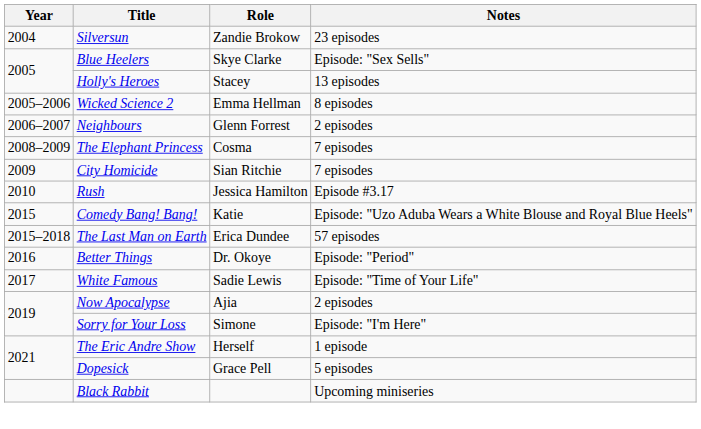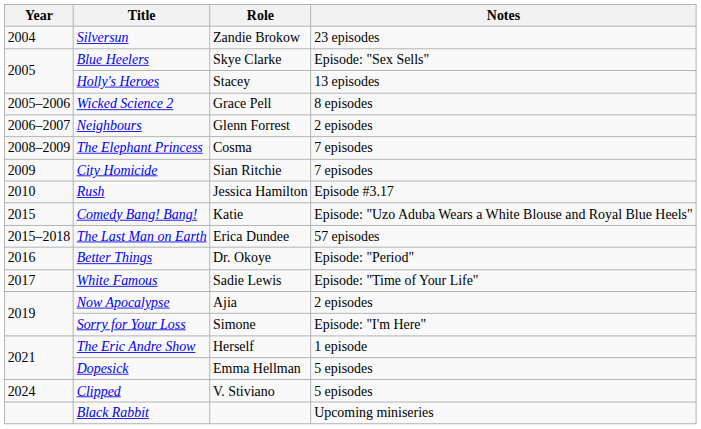 <table class="wikitable sortable">
 <tr>
 <th>Year</th>
 <th>Title</th>
 <th>Role</th>
 <th class="unsortable">Notes</th>
 </tr>
 <tr>
 <td>2004</td>
 <td><em><a href='#'>Silversun</a></em></td>
 <td>Zandie Brokow</td>
 <td>23 episodes</td>
 </tr>
 <tr>
 <td rowspan="2">2005</td>
 <td><em><a href='#'>Blue Heelers</a></em></td>
 <td>Skye Clarke</td>
 <td>Episode: "Sex Sells"</td>
 </tr>
 <tr>
 <td><em><a href='#'>Holly's Heroes</a></em></td>
 <td>Stacey</td>
 <td>13 episodes</td>
 </tr>
 <tr>
 <td>2005–2006</td>
 <td><em><a href='#'>Wicked Science 2</a></em></td>
-<td>Emma Hellman</td>
+<td>Grace Pell</td>
 <td>8 episodes</td>
 </tr>
 <tr>
 <td>2006–2007</td>
 <td><em><a href='#'>Neighbours</a></em></td>
 <td>Glenn Forrest</td>
 <td>2 episodes</td>
 </tr>
 <tr>
 <td>2008–2009</td>
 <td><em><a href='#'>The Elephant Princess</a></em></td>
 <td>Cosma</td>
 <td>7 episodes</td>
 </tr>
 <tr>
 <td>2009</td>
 <td><em><a href='#'>City Homicide</a></em></td>
 <td>Sian Ritchie</td>
 <td>7 episodes</td>
 </tr>
 <tr>
 <td>2010</td>
 <td><em><a href='#'>Rush</a></em></td>
 <td>Jessica Hamilton</td>
 <td>Episode #3.17</td>
 </tr>
 <tr>
 <td>2015</td>
 <td><em><a href='#'>Comedy Bang! Bang!</a></em></td>
 <td>Katie</td>
 <td>Episode: "Uzo Aduba Wears a White Blouse and Royal Blue Heels"</td>
 </tr>
 <tr>
 <td>2015–2018</td>
 <td><em><a href='#'>The Last Man on Earth</a></em></td>
 <td>Erica Dundee</td>
 <td>57 episodes</td>
 </tr>
 <tr>
 <td>2016</td>
 <td><em><a href='#'>Better Things</a></em></td>
 <td>Dr. Okoye</td>
 <td>Episode: "Period"</td>
 </tr>
 <tr>
 <td>2017</td>
 <td><em><a href='#'>White Famous</a></em></td>
 <td>Sadie Lewis</td>
 <td>Episode: "Time of Your Life"</td>
 </tr>
 <tr>
 <td rowspan="2">2019</td>
 <td><em><a href='#'>Now Apocalypse</a></em></td>
 <td>Ajia</td>
 <td>2 episodes</td>
 </tr>
 <tr>
 <td><em><a href='#'>Sorry for Your Loss</a></em></td>
 <td>Simone</td>
 <td>Episode: "I'm Here"</td>
 </tr>
 <tr>
 <td rowspan="2">2021</td>
 <td><em><a href='#'>The Eric Andre Show</a></em></td>
 <td>Herself</td>
 <td>1 episode</td>
 </tr>
 <tr>
 <td><a href='#'><em>Dopesick</em></a></td>
-<td>Grace Pell</td>
+<td>Emma Hellman</td>
+<td>5 episodes</td>
+</tr>
+<tr>
+<td>2024</td>
+<td><em><a href='#'>Clipped</a></em></td>
+<td>V. Stiviano</td>
 <td>5 episodes</td>
 </tr>
 <tr>
 <td></td>
 <td><em><a href='#'>Black Rabbit</a></em></td>
 <td></td>
 <td>Upcoming miniseries</td>
 </tr>
 </table>
